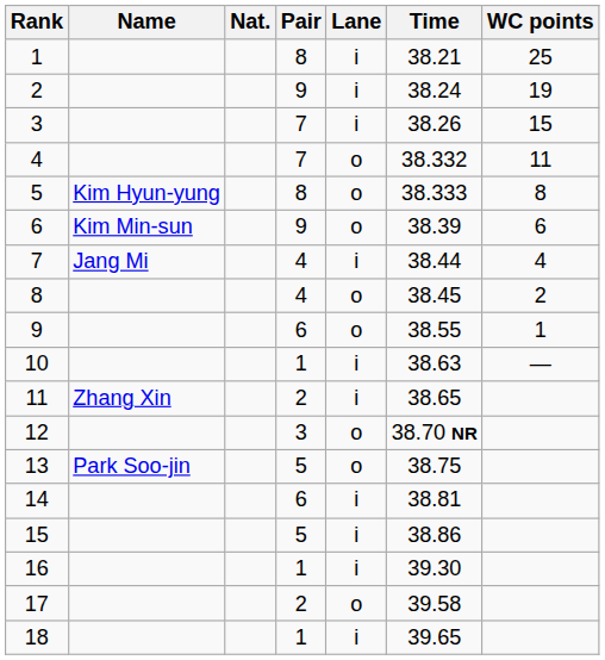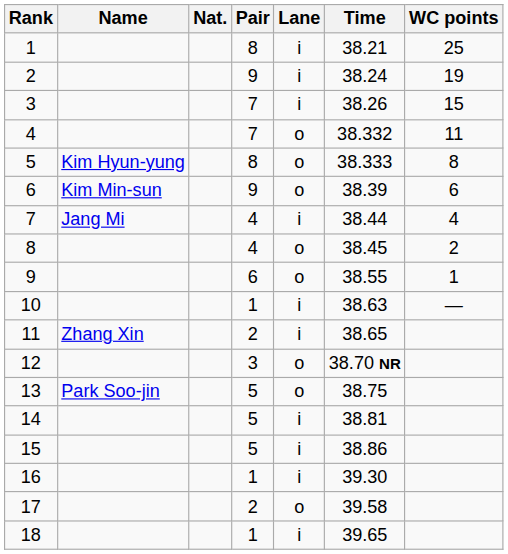 <table class="wikitable sortable" style="text-align:center">
 <tr>
 <th>Rank</th>
 <th>Name</th>
 <th>Nat.</th>
 <th>Pair</th>
 <th>Lane</th>
 <th>Time</th>
 <th>WC points</th>
 </tr>
 <tr>
 <td>1</td>
 <td align=left></td>
 <td></td>
 <td>8</td>
 <td>i</td>
 <td>38.21</td>
 <td>25</td>
 </tr>
 <tr>
 <td>2</td>
 <td align=left></td>
 <td></td>
 <td>9</td>
 <td>i</td>
 <td>38.24</td>
 <td>19</td>
 </tr>
 <tr>
 <td>3</td>
 <td align=left></td>
 <td></td>
 <td>7</td>
 <td>i</td>
 <td>38.26</td>
 <td>15</td>
 </tr>
 <tr>
 <td>4</td>
 <td align=left></td>
 <td></td>
 <td>7</td>
 <td>o</td>
 <td>38.332</td>
 <td>11</td>
 </tr>
 <tr>
 <td>5</td>
 <td align=left><a href='#'>Kim Hyun-yung</a></td>
 <td></td>
 <td>8</td>
 <td>o</td>
 <td>38.333</td>
 <td>8</td>
 </tr>
 <tr>
 <td>6</td>
 <td align=left><a href='#'>Kim Min-sun</a></td>
 <td></td>
 <td>9</td>
 <td>o</td>
 <td>38.39</td>
 <td>6</td>
 </tr>
 <tr>
 <td>7</td>
 <td align=left><a href='#'>Jang Mi</a></td>
 <td></td>
 <td>4</td>
 <td>i</td>
 <td>38.44</td>
 <td>4</td>
 </tr>
 <tr>
 <td>8</td>
 <td align=left></td>
 <td></td>
 <td>4</td>
 <td>o</td>
 <td>38.45</td>
 <td>2</td>
 </tr>
 <tr>
 <td>9</td>
 <td align=left></td>
 <td></td>
 <td>6</td>
 <td>o</td>
 <td>38.55</td>
 <td>1</td>
 </tr>
 <tr>
 <td>10</td>
 <td align=left></td>
 <td></td>
 <td>1</td>
 <td>i</td>
 <td>38.63</td>
 <td>—</td>
 </tr>
 <tr>
 <td>11</td>
 <td align=left><a href='#'>Zhang Xin</a></td>
 <td></td>
 <td>2</td>
 <td>i</td>
 <td>38.65</td>
 <td></td>
 </tr>
 <tr>
 <td>12</td>
 <td align=left></td>
 <td></td>
 <td>3</td>
 <td>o</td>
 <td>38.70 <strong><small>NR</small></strong></td>
 <td></td>
 </tr>
 <tr>
 <td>13</td>
 <td align=left><a href='#'>Park Soo-jin</a></td>
 <td></td>
 <td>5</td>
 <td>o</td>
 <td>38.75</td>
 <td></td>
 </tr>
 <tr>
 <td>14</td>
 <td align=left></td>
 <td></td>
-<td>6</td>
+<td>5</td>
 <td>i</td>
 <td>38.81</td>
 <td></td>
 </tr>
 <tr>
 <td>15</td>
 <td align=left></td>
 <td></td>
 <td>5</td>
 <td>i</td>
 <td>38.86</td>
 <td></td>
 </tr>
 <tr>
 <td>16</td>
 <td align=left></td>
 <td></td>
 <td>1</td>
 <td>i</td>
 <td>39.30</td>
 <td></td>
 </tr>
 <tr>
 <td>17</td>
 <td align=left></td>
 <td></td>
 <td>2</td>
 <td>o</td>
 <td>39.58</td>
 <td></td>
 </tr>
 <tr>
 <td>18</td>
 <td align=left></td>
 <td></td>
 <td>1</td>
 <td>i</td>
 <td>39.65</td>
 <td></td>
 </tr>
 </table>
